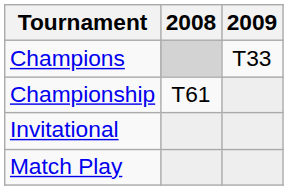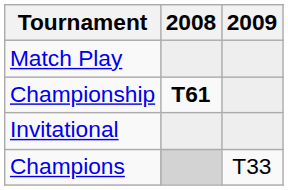 <table class="wikitable" style="text-align:center;">
 <tr>
 <th>Tournament</th>
 <th>2008</th>
 <th>2009</th>
 </tr>
 <tr>
-<td align="left"><a href='#'>Champions</a></td>
-<td style="background:#D3D3D3;"></td>
-<td>T33</td>
+<td align="left"><a href='#'>Match Play</a></td>
+<td style="background:#eeeeee;"></td>
+<td style="background:#eeeeee;"></td>
 </tr>
 <tr>
 <td align="left"><a href='#'>Championship</a></td>
-<td>T61</td>
+<td><strong>T61</strong></td>
 <td style="background:#eeeeee;"></td>
 </tr>
 <tr>
 <td align="left"><a href='#'>Invitational</a></td>
 <td style="background:#eeeeee;"></td>
 <td style="background:#eeeeee;"></td>
 </tr>
 <tr>
-<td align="left"><a href='#'>Match Play</a></td>
-<td style="background:#eeeeee;"></td>
-<td style="background:#eeeeee;"></td>
+<td align="left"><a href='#'>Champions</a></td>
+<td style="background:#D3D3D3;"></td>
+<td>T33</td>
 </tr>
 </table>
